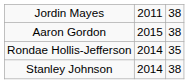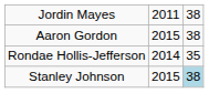 <table class="wikitable" style="text-align: center;">
 <tr>
 <td>Jordin Mayes</td>
 <td>2011</td>
 <td>38</td>
 </tr>
 <tr>
 <td>Aaron Gordon</td>
 <td>2015</td>
 <td>38</td>
 </tr>
 <tr>
 <td>Rondae Hollis-Jefferson</td>
 <td>2014</td>
 <td>35</td>
 </tr>
 <tr>
 <td>Stanley Johnson</td>
-<td>2014</td>
-<td>38</td>
+<td>2015</td>
+<td style="background: lightblue;">38</td>
 </tr>
 </table>
